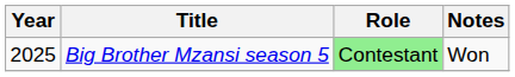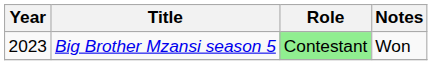 <table class="wikitable sortable">
 <tr>
 <th>Year</th>
 <th>Title</th>
 <th>Role</th>
 <th>Notes</th>
 </tr>
 <tr>
-<td>2025</td>
+<td>2023</td>
 <td><em><a href='#'>Big Brother Mzansi season 5</a></em></td>
 <td style="background: lightgreen;">Contestant</td>
 <td>Won</td>
 </tr>
 <tr>
 </tr>
 </table>
